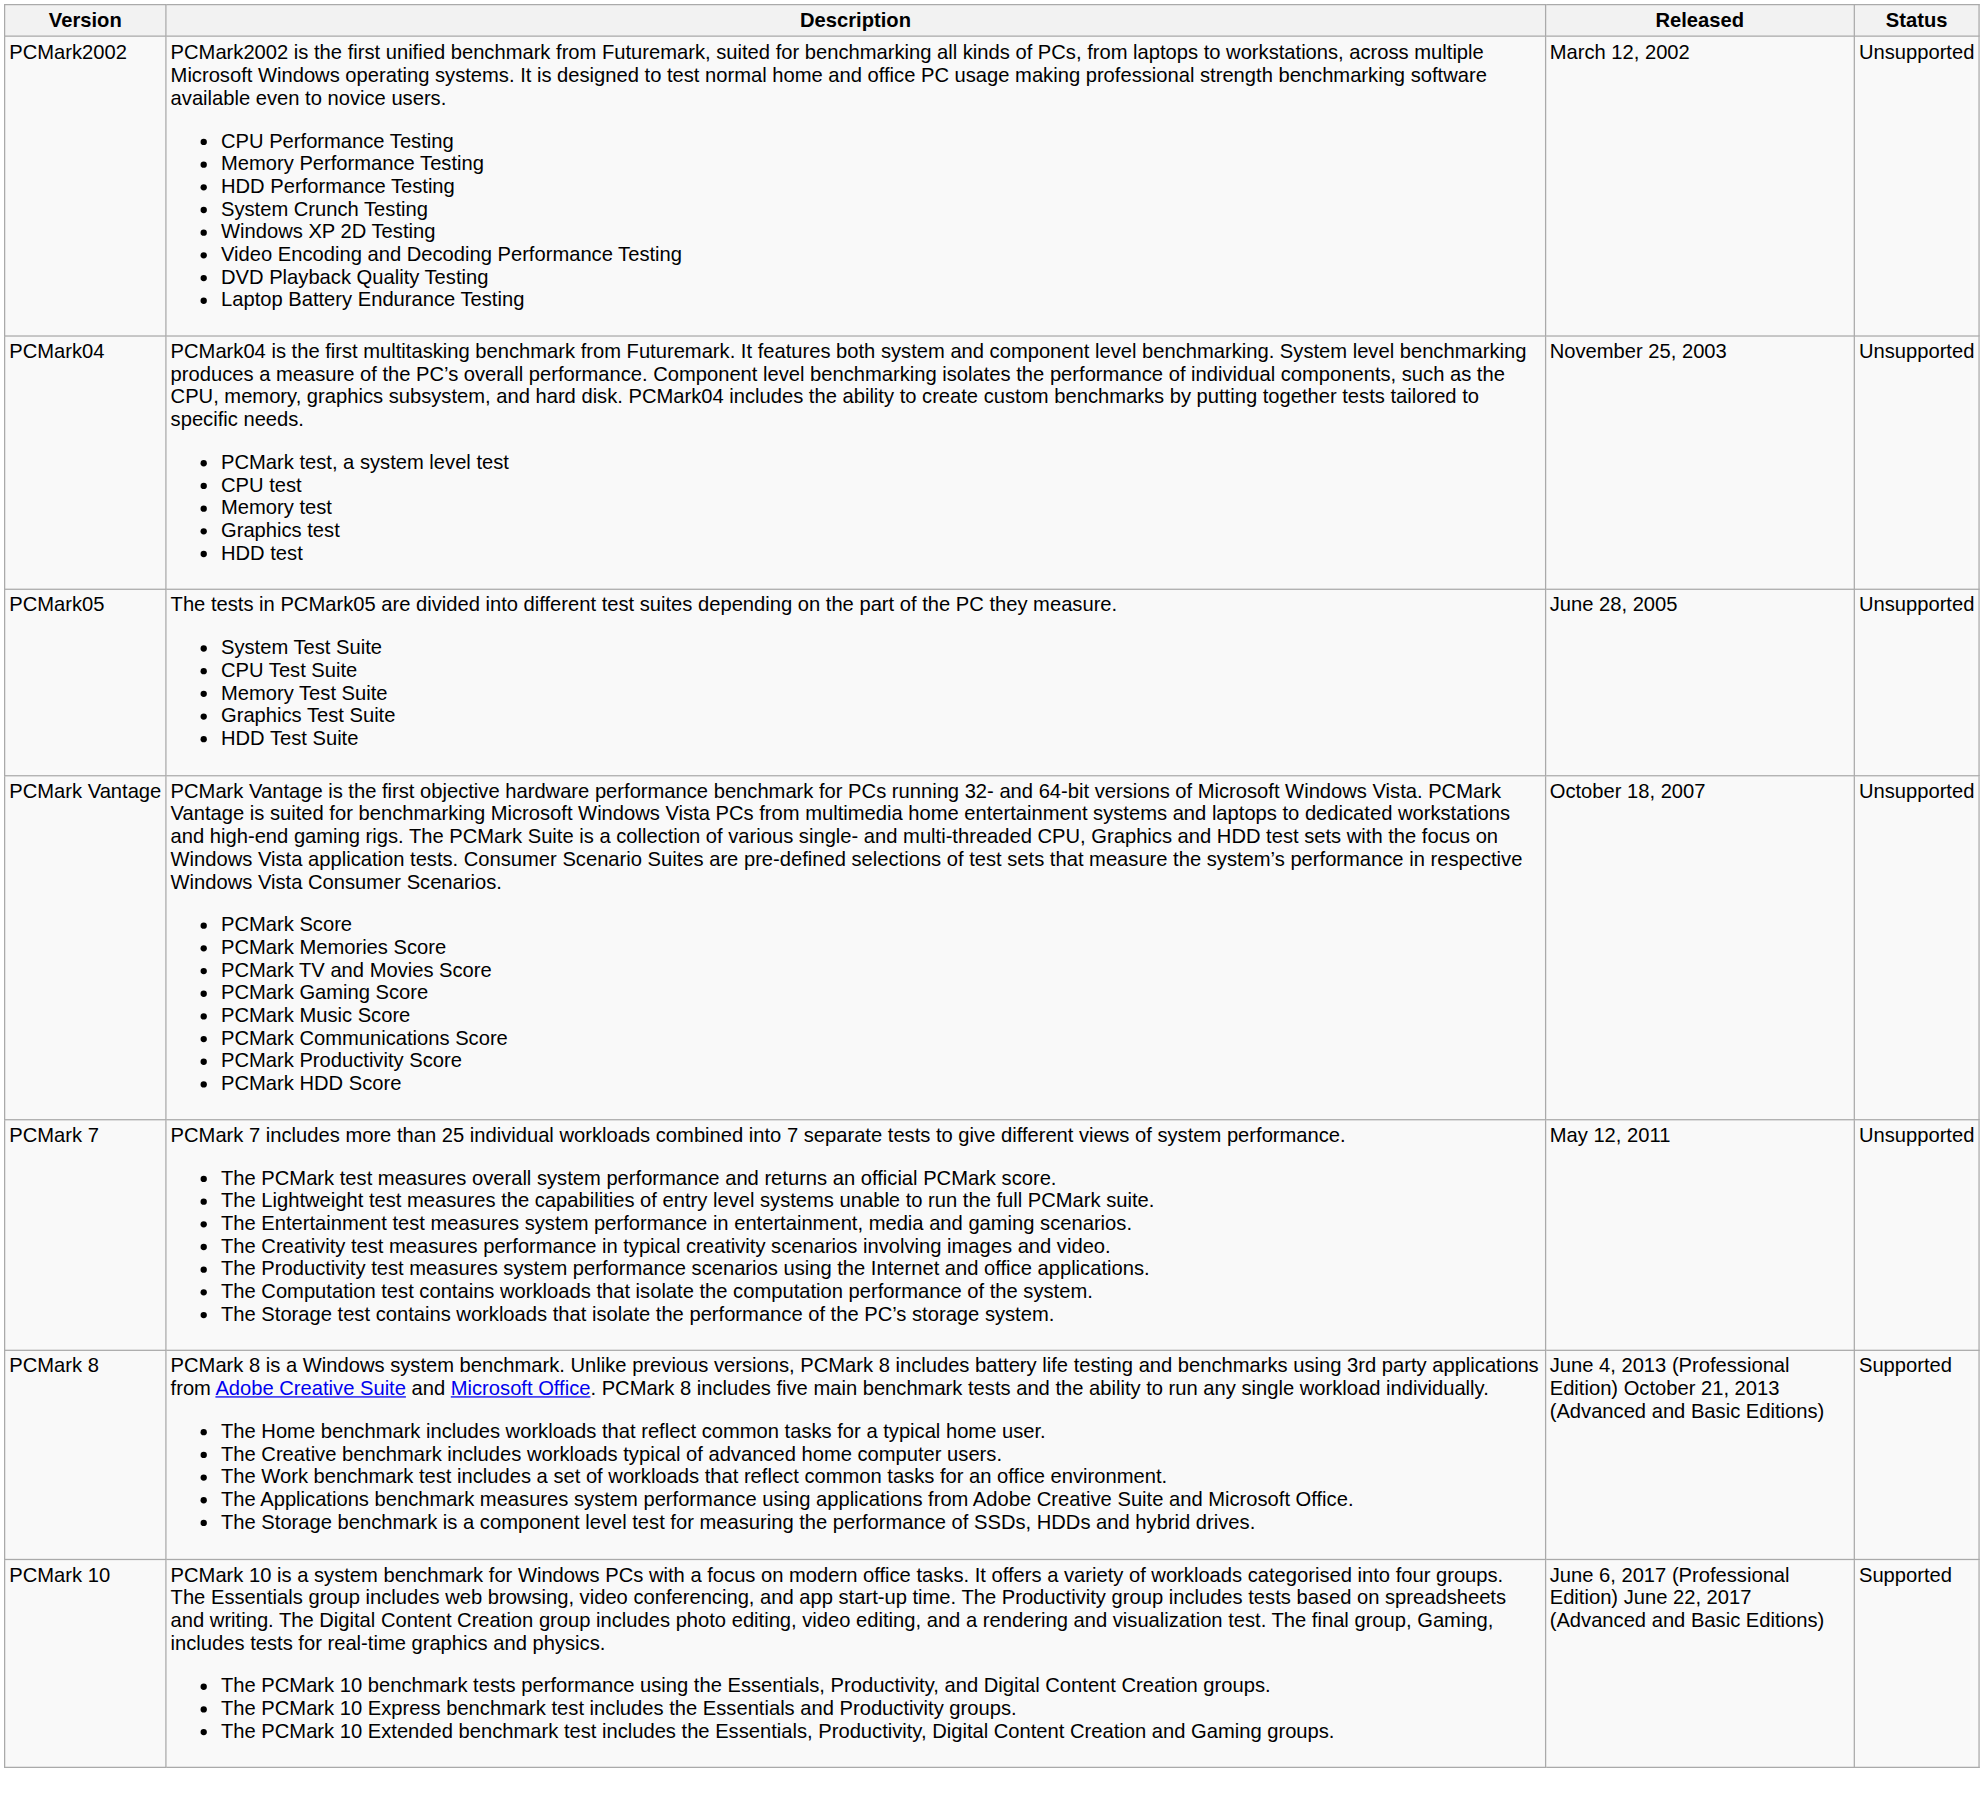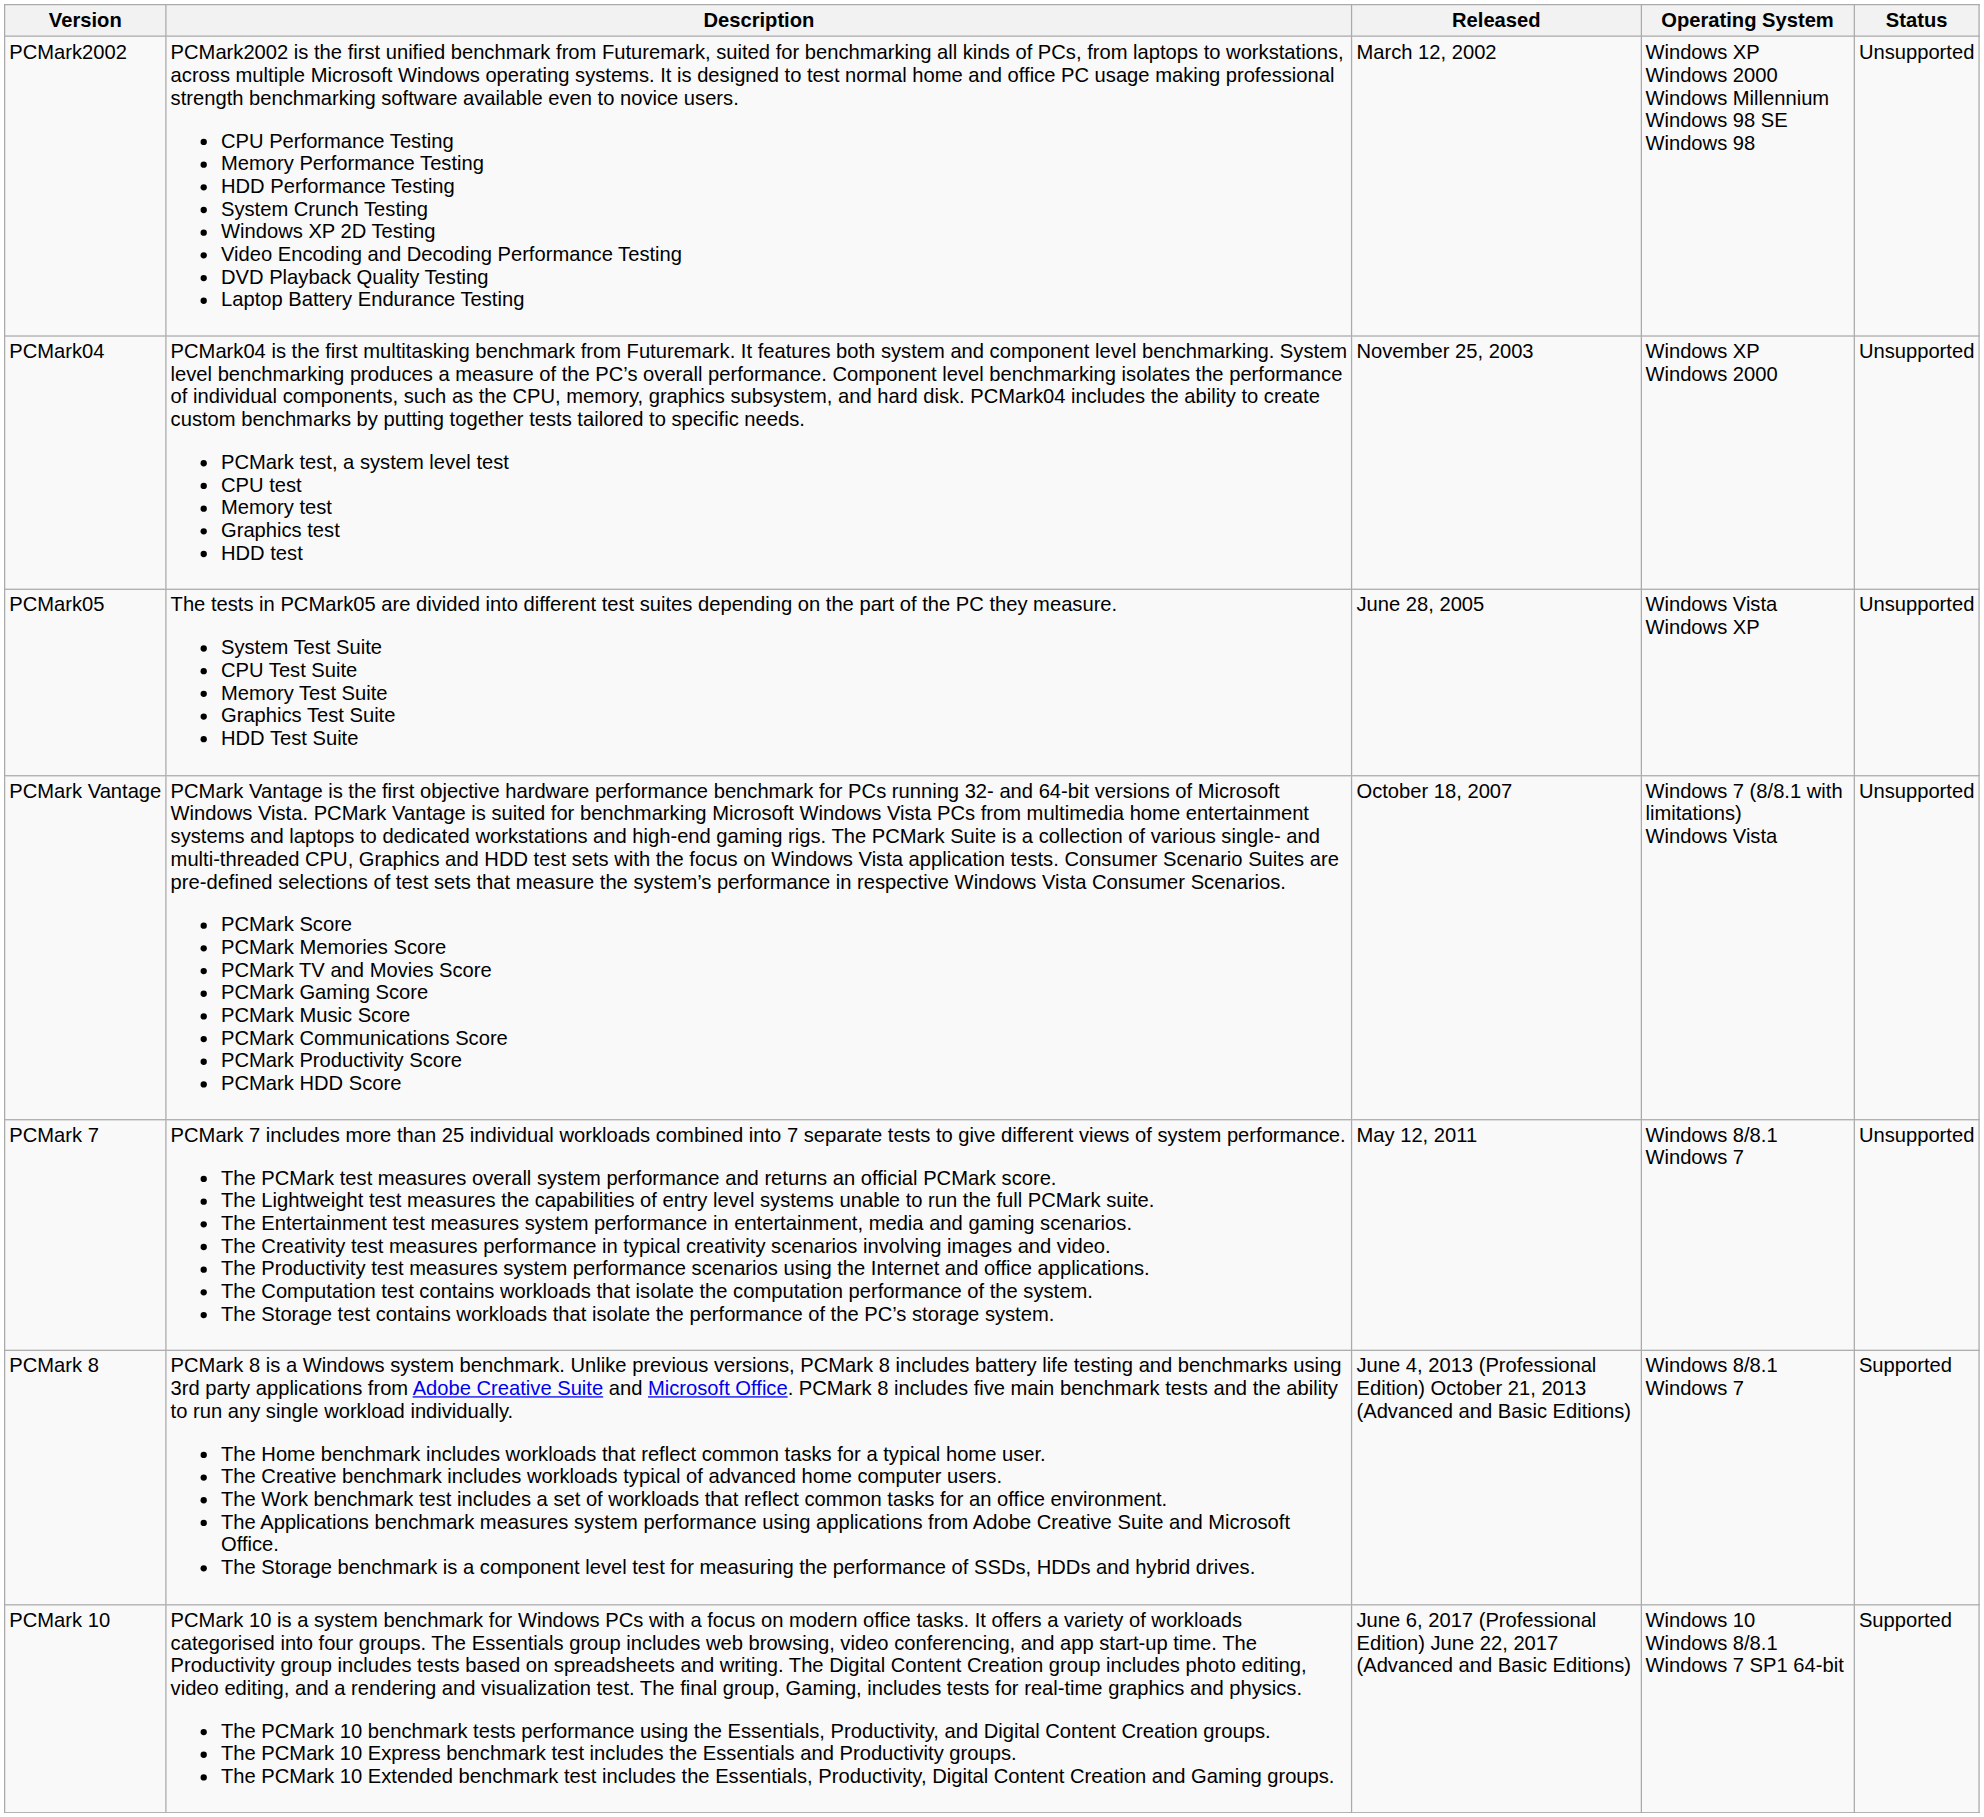 <table class="wikitable">
 <tr>
 <th>Version</th>
 <th>Description</th>
 <th>Released</th>
+<th>Operating System</th>
 <th>Status</th>
 </tr>
 <tr valign="top">
 <td>PCMark2002</td>
 <td>PCMark2002 is the first unified benchmark from Futuremark, suited for benchmarking all kinds of PCs, from laptops to workstations, across multiple Microsoft Windows operating systems.  It is designed to test normal home and office PC usage making professional strength benchmarking software available even to novice users.<br><ul><li>CPU Performance Testing</li><li>Memory Performance Testing</li><li>HDD Performance Testing</li><li>System Crunch Testing</li><li>Windows XP 2D Testing</li><li>Video Encoding and Decoding Performance Testing</li><li>DVD Playback Quality Testing</li><li>Laptop Battery Endurance Testing</li></ul></td>
 <td>March 12, 2002</td>
+<td style=white-space:nowrap>Windows XP<br> Windows 2000<br>  Windows Millennium<br>Windows 98 SE<br> Windows 98</td>
 <td>Unsupported</td>
 </tr>
 <tr valign="top">
 <td>PCMark04</td>
 <td>PCMark04 is the first multitasking benchmark from Futuremark. It features both system and component level benchmarking. System level benchmarking produces a measure of the PC’s overall performance. Component level benchmarking isolates the performance of individual components, such as the CPU, memory, graphics subsystem, and hard disk. PCMark04 includes the ability to create custom benchmarks by putting together tests tailored to specific needs.<br><ul><li>PCMark test, a system level test</li><li>CPU test</li><li>Memory test</li><li>Graphics test</li><li>HDD test</li></ul></td>
 <td style=white-space:nowrap>November 25, 2003</td>
+<td>Windows XP<br> Windows 2000</td>
 <td>Unsupported</td>
 </tr>
 <tr valign="top">
 <td>PCMark05</td>
 <td>The tests in PCMark05 are divided into different test suites depending on the part of the PC they measure.<br><ul><li>System Test Suite</li><li>CPU Test Suite</li><li>Memory Test Suite</li><li>Graphics Test Suite</li><li>HDD Test Suite</li></ul></td>
 <td>June 28, 2005</td>
+<td>Windows Vista<br>Windows XP</td>
 <td>Unsupported</td>
 </tr>
 <tr valign="top">
 <td style=white-space:nowrap>PCMark Vantage</td>
 <td>PCMark Vantage is the first objective hardware performance benchmark for PCs running 32- and 64-bit versions of Microsoft Windows Vista. PCMark Vantage is suited for benchmarking Microsoft Windows Vista PCs from multimedia home entertainment systems and laptops to dedicated workstations and high-end gaming rigs. The PCMark Suite is a collection of various single- and multi-threaded CPU, Graphics and HDD test sets with the focus on Windows Vista application tests. Consumer Scenario Suites are pre-defined selections of test sets that measure the system’s performance in respective Windows Vista Consumer Scenarios.<br><ul><li>PCMark Score</li><li>PCMark Memories Score</li><li>PCMark TV and Movies Score</li><li>PCMark Gaming Score</li><li>PCMark Music Score</li><li>PCMark Communications Score</li><li>PCMark Productivity Score</li><li>PCMark HDD Score</li></ul></td>
 <td>October 18, 2007</td>
+<td>Windows 7 (8/8.1 with limitations)<br>Windows Vista</td>
 <td>Unsupported</td>
 </tr>
 <tr valign="top">
 <td>PCMark 7</td>
 <td>PCMark 7 includes more than 25 individual workloads combined into 7 separate tests to give different views of system performance.<br><ul><li>The PCMark test measures overall system performance and returns an official PCMark score.</li><li>The Lightweight test measures the capabilities of entry level systems unable to run the full PCMark suite.</li><li>The Entertainment test measures system performance in entertainment, media and gaming scenarios.</li><li>The Creativity test measures performance in typical creativity scenarios involving images and video.</li><li>The Productivity test measures system performance scenarios using the Internet and office applications.</li><li>The Computation test contains workloads that isolate the computation performance of the system.</li><li>The Storage test contains workloads that isolate the performance of the PC’s storage system.</li></ul></td>
 <td>May 12, 2011</td>
+<td>Windows 8/8.1<br>Windows 7</td>
 <td>Unsupported</td>
 </tr>
 <tr valign="top">
 <td>PCMark 8</td>
 <td>PCMark 8 is a Windows system benchmark. Unlike previous versions, PCMark 8 includes battery life testing and benchmarks using 3rd party applications from <a href='#'>Adobe Creative Suite</a> and <a href='#'>Microsoft Office</a>. PCMark 8 includes five main benchmark tests and the ability to run any single workload individually.<br><ul><li>The Home benchmark includes workloads that reflect common tasks for a typical home user.</li><li>The Creative benchmark includes workloads typical of advanced home computer users.</li><li>The Work benchmark test includes a set of workloads that reflect common tasks for an office environment.</li><li>The Applications benchmark measures system performance using applications from Adobe Creative Suite and Microsoft Office.</li><li>The Storage benchmark is a component level test for measuring the performance of SSDs, HDDs and hybrid drives.</li></ul></td>
 <td>June 4, 2013 (Professional Edition) October 21, 2013 (Advanced and Basic Editions)</td>
+<td>Windows 8/8.1<br>Windows 7</td>
 <td>Supported</td>
 </tr>
 <tr valign="top">
 <td>PCMark 10</td>
 <td>PCMark 10 is a system benchmark for Windows PCs with a focus on modern office tasks. It offers a variety of workloads categorised into four groups. The Essentials group includes web browsing, video conferencing, and app start-up time. The Productivity group includes tests based on spreadsheets and writing. The Digital Content Creation group includes photo editing, video editing, and a rendering and visualization test. The final group, Gaming, includes tests for real-time graphics and physics.<br><ul><li>The PCMark 10 benchmark tests performance using the Essentials, Productivity, and Digital Content Creation groups.</li><li>The PCMark 10 Express benchmark test includes the Essentials and Productivity groups.</li><li>The PCMark 10 Extended benchmark test includes the Essentials, Productivity, Digital Content Creation and Gaming groups.</li></ul></td>
 <td>June 6, 2017 (Professional Edition) June 22, 2017 (Advanced and Basic Editions)</td>
+<td>Windows 10<br>Windows 8/8.1<br>Windows 7 SP1 64-bit</td>
 <td>Supported</td>
 </tr>
 </table>
